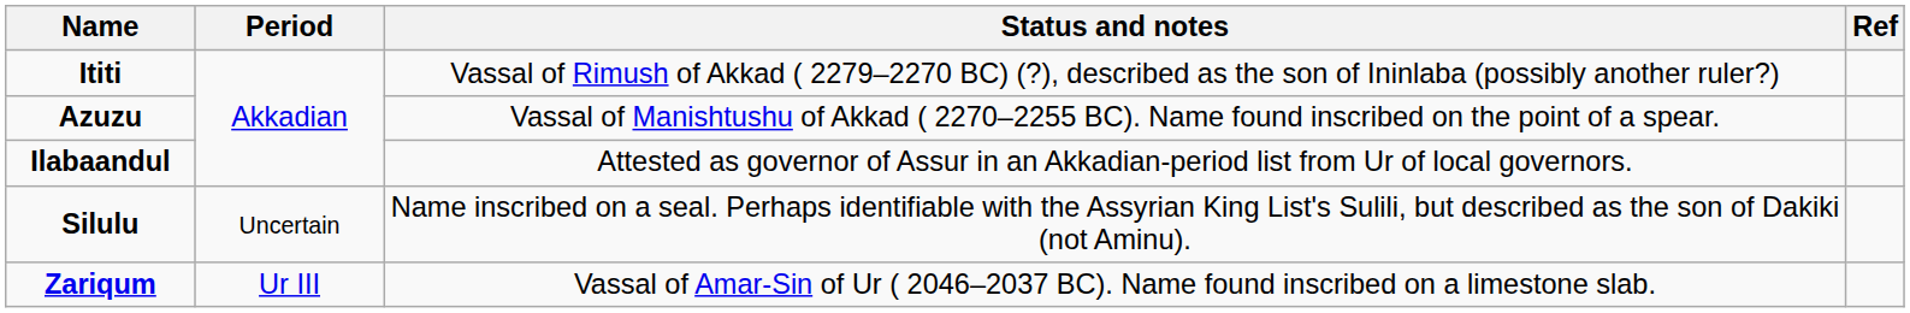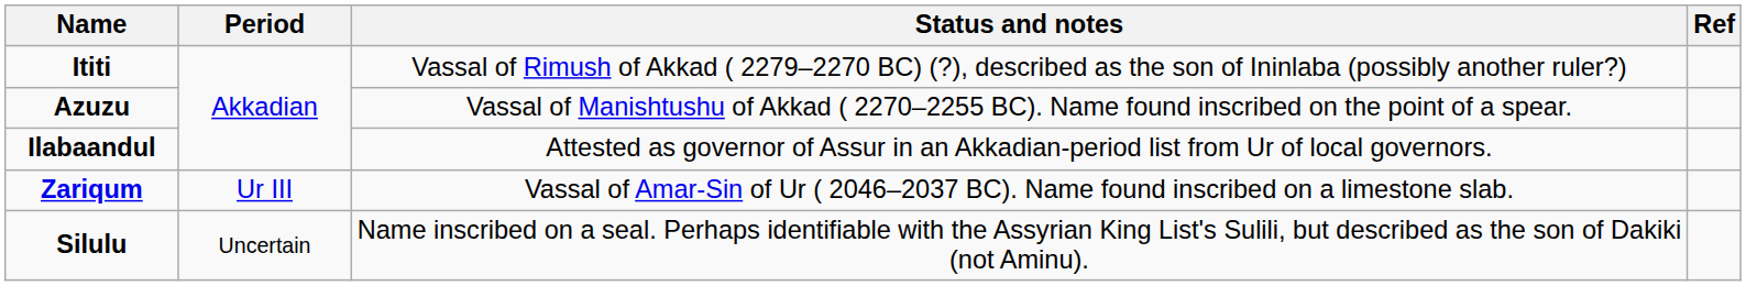 <table class="wikitable" style="text-align:center; width:85%;">
 <tr>
 <th width="10%">Name</th>
 <th width="10%">Period</th>
 <th width="78%">Status and notes</th>
 <th width="2%">Ref</th>
 </tr>
 <tr>
 <td><strong>Ititi</strong></td>
 <td rowspan=3><a href='#'>Akkadian</a></td>
 <td>Vassal of <a href='#'>Rimush</a> of Akkad ( 2279–2270 BC) (?), described as the son of Ininlaba (possibly another ruler?)</td>
 <td></td>
 </tr>
 <tr>
 <td><strong>Azuzu</strong></td>
 <td>Vassal of <a href='#'>Manishtushu</a> of Akkad ( 2270–2255 BC). Name found inscribed on the point of a spear.</td>
 <td></td>
 </tr>
 <tr>
 <td><strong>Ilabaandul</strong></td>
 <td>Attested as governor of Assur in an Akkadian-period list from Ur of local governors.</td>
 <td></td>
 </tr>
 <tr>
+<td><strong><a href='#'>Zariqum</a></strong></td>
+<td><a href='#'>Ur III</a></td>
+<td>Vassal of <a href='#'>Amar-Sin</a> of Ur ( 2046–2037 BC). Name found inscribed on a limestone slab.</td>
+<td></td>
+</tr>
+<tr>
 <td><strong>Silulu</strong></td>
 <td><small>Uncertain</small></td>
 <td>Name inscribed on a seal. Perhaps identifiable with the Assyrian King List's Sulili, but described as the son of Dakiki (not Aminu).</td>
 <td></td>
 </tr>
-<tr>
-<td><strong><a href='#'>Zariqum</a></strong></td>
-<td><a href='#'>Ur III</a></td>
-<td>Vassal of <a href='#'>Amar-Sin</a> of Ur ( 2046–2037 BC). Name found inscribed on a limestone slab.</td>
-<td></td>
-</tr>
 </table>
